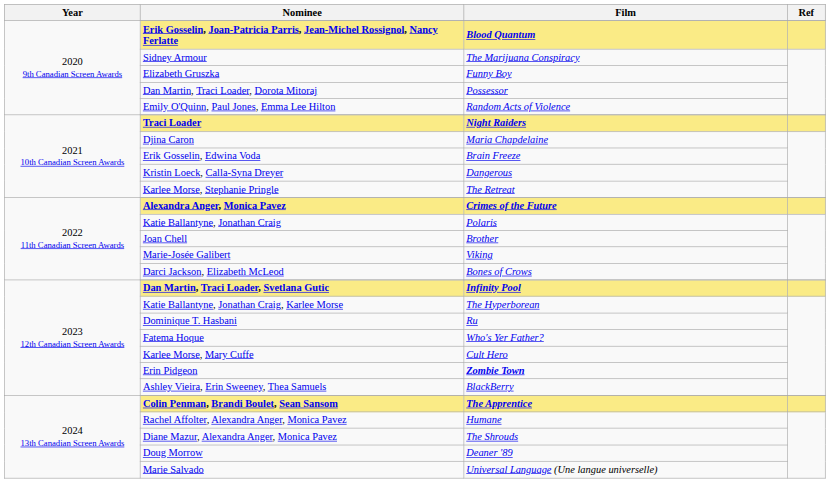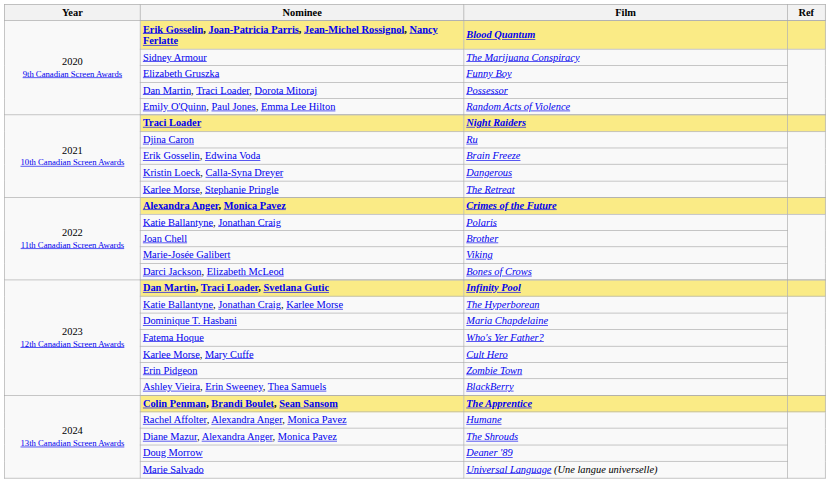 <table class="wikitable" style="width:100%;">
 <tr style="background:#bebebe;">
 <th style="width:8%;">Year</th>
 <th style="width:19%;">Nominee</th>
 <th style="width:19%;">Film</th>
 <th style="width:2%;">Ref</th>
 </tr>
 <tr>
 <td rowspan="6" align="center">2020 <br> <small><a href='#'>9th Canadian Screen Awards</a></small></td>
 </tr>
 <tr style="background:#FAEB86;">
 <td><strong><a href='#'>Erik Gosselin</a>, <a href='#'>Joan-Patricia Parris</a>, <a href='#'>Jean-Michel Rossignol</a>, <a href='#'>Nancy Ferlatte</a></strong></td>
 <td><strong><em><a href='#'>Blood Quantum</a></em></strong></td>
 <td></td>
 </tr>
 <tr>
 <td><a href='#'>Sidney Armour</a></td>
 <td><em><a href='#'>The Marijuana Conspiracy</a></em></td>
 <td rowspan=4></td>
 </tr>
 <tr>
 <td><a href='#'>Elizabeth Gruszka</a></td>
 <td><em><a href='#'>Funny Boy</a></em></td>
 </tr>
 <tr>
 <td><a href='#'>Dan Martin</a>, <a href='#'>Traci Loader</a>, <a href='#'>Dorota Mitoraj</a></td>
 <td><em><a href='#'>Possessor</a></em></td>
 </tr>
 <tr>
 <td><a href='#'>Emily O'Quinn</a>, <a href='#'>Paul Jones</a>, <a href='#'>Emma Lee Hilton</a></td>
 <td><em><a href='#'>Random Acts of Violence</a></em></td>
 </tr>
 <tr>
 <td rowspan="6" align="center">2021 <br> <small><a href='#'>10th Canadian Screen Awards</a></small></td>
 </tr>
 <tr style="background:#FAEB86;">
 <td><strong><a href='#'>Traci Loader</a></strong></td>
 <td><strong><em><a href='#'>Night Raiders</a></em></strong></td>
 <td></td>
 </tr>
 <tr>
 <td><a href='#'>Djina Caron</a></td>
-<td><em><a href='#'>Maria Chapdelaine</a></em></td>
+<td><em><a href='#'>Ru</a></em></td>
 <td rowspan=4></td>
 </tr>
 <tr>
 <td><a href='#'>Erik Gosselin</a>, <a href='#'>Edwina Voda</a></td>
 <td><em><a href='#'>Brain Freeze</a></em></td>
 </tr>
 <tr>
 <td><a href='#'>Kristin Loeck</a>, <a href='#'>Calla-Syna Dreyer</a></td>
 <td><em><a href='#'>Dangerous</a></em></td>
 </tr>
 <tr>
 <td><a href='#'>Karlee Morse</a>, <a href='#'>Stephanie Pringle</a></td>
 <td><em><a href='#'>The Retreat</a></em></td>
 </tr>
 <tr>
 <td rowspan="6" align="center">2022 <br> <small><a href='#'>11th Canadian Screen Awards</a></small></td>
 </tr>
 <tr style="background:#FAEB86;">
 <td><strong><a href='#'>Alexandra Anger</a>, <a href='#'>Monica Pavez</a></strong></td>
 <td><strong><em><a href='#'>Crimes of the Future</a></em></strong></td>
 <td></td>
 </tr>
 <tr>
 <td><a href='#'>Katie Ballantyne</a>, <a href='#'>Jonathan Craig</a></td>
 <td><em><a href='#'>Polaris</a></em></td>
 <td rowspan=4></td>
 </tr>
 <tr>
 <td><a href='#'>Joan Chell</a></td>
 <td><em><a href='#'>Brother</a></em></td>
 </tr>
 <tr>
 <td><a href='#'>Marie-Josée Galibert</a></td>
 <td><em><a href='#'>Viking</a></em></td>
 </tr>
 <tr>
 <td><a href='#'>Darci Jackson</a>, <a href='#'>Elizabeth McLeod</a></td>
 <td><em><a href='#'>Bones of Crows</a></em></td>
 </tr>
 <tr>
 <td rowspan="8" align="center">2023 <br> <small><a href='#'>12th Canadian Screen Awards</a></small></td>
 </tr>
 <tr style="background:#FAEB86;">
 <td><strong><a href='#'>Dan Martin</a>, <a href='#'>Traci Loader</a>, <a href='#'>Svetlana Gutic</a></strong></td>
 <td><strong><em><a href='#'>Infinity Pool</a></em></strong></td>
 <td></td>
 </tr>
 <tr>
 <td><a href='#'>Katie Ballantyne</a>, <a href='#'>Jonathan Craig</a>, <a href='#'>Karlee Morse</a></td>
 <td><em><a href='#'>The Hyperborean</a></em></td>
 <td rowspan=6></td>
 </tr>
 <tr>
 <td><a href='#'>Dominique T. Hasbani</a></td>
-<td><em><a href='#'>Ru</a></em></td>
+<td><em><a href='#'>Maria Chapdelaine</a></em></td>
 </tr>
 <tr>
 <td><a href='#'>Fatema Hoque</a></td>
 <td><em><a href='#'>Who's Yer Father?</a></em></td>
 </tr>
 <tr>
 <td><a href='#'>Karlee Morse</a>, <a href='#'>Mary Cuffe</a></td>
 <td><em><a href='#'>Cult Hero</a></em></td>
 </tr>
 <tr>
 <td><a href='#'>Erin Pidgeon</a></td>
-<td><strong><em><a href='#'>Zombie Town</a></em></strong></td>
+<td><em><a href='#'>Zombie Town</a></em></td>
 </tr>
 <tr>
 <td><a href='#'>Ashley Vieira</a>, <a href='#'>Erin Sweeney</a>, <a href='#'>Thea Samuels</a></td>
 <td><em><a href='#'>BlackBerry</a></em></td>
 </tr>
 <tr>
 <td rowspan="6" align="center">2024 <br> <small><a href='#'>13th Canadian Screen Awards</a></small></td>
 </tr>
 <tr style="background:#FAEB86;">
 <td><strong><a href='#'>Colin Penman</a>, <a href='#'>Brandi Boulet</a>, <a href='#'>Sean Sansom</a></strong></td>
 <td><strong><em><a href='#'>The Apprentice</a></em></strong></td>
 <td></td>
 </tr>
 <tr>
 <td><a href='#'>Rachel Affolter</a>, <a href='#'>Alexandra Anger</a>, <a href='#'>Monica Pavez</a></td>
 <td><em><a href='#'>Humane</a></em></td>
 <td rowspan=5></td>
 </tr>
 <tr>
 <td><a href='#'>Diane Mazur</a>, <a href='#'>Alexandra Anger</a>, <a href='#'>Monica Pavez</a></td>
 <td><em><a href='#'>The Shrouds</a></em></td>
 </tr>
 <tr>
 <td><a href='#'>Doug Morrow</a></td>
 <td><em><a href='#'>Deaner '89</a></em></td>
 </tr>
 <tr>
 <td><a href='#'>Marie Salvado</a></td>
 <td><em><a href='#'>Universal Language</a> (Une langue universelle)</em></td>
 </tr>
 </table>
